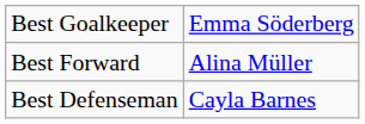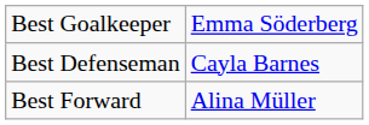 <table class="wikitable">
 <tr>
 <td>Best Goalkeeper</td>
 <td> <a href='#'>Emma Söderberg</a></td>
 </tr>
 <tr>
+<td>Best Defenseman</td>
+<td> <a href='#'>Cayla Barnes</a></td>
+</tr>
+<tr>
 <td>Best Forward</td>
 <td> <a href='#'>Alina Müller</a></td>
 </tr>
-<tr>
-<td>Best Defenseman</td>
-<td> <a href='#'>Cayla Barnes</a></td>
-</tr>
 </table>
